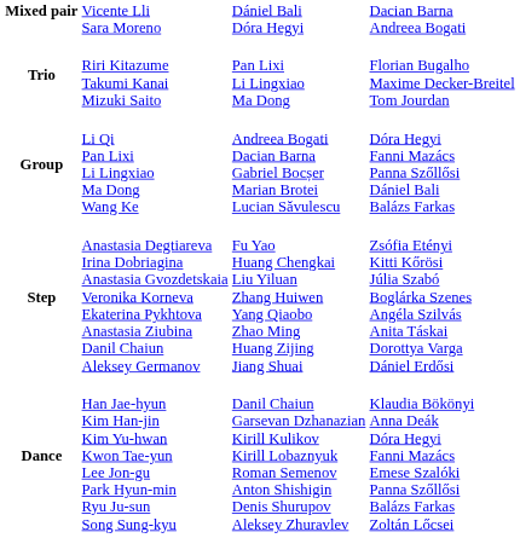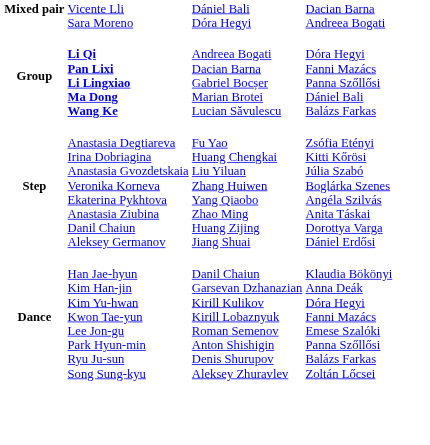 <table>
 <tr>
 <th scope="row">Mixed pair</th>
 <td><br><a href='#'>Vicente Lli</a><br><a href='#'>Sara Moreno</a></td>
 <td><br><a href='#'>Dániel Bali</a><br><a href='#'>Dóra Hegyi</a></td>
 <td><br><a href='#'>Dacian Barna</a><br><a href='#'>Andreea Bogati</a></td>
 </tr>
 <tr>
-<th scope="row">Trio</th>
-<td><br><a href='#'>Riri Kitazume</a><br><a href='#'>Takumi Kanai</a><br><a href='#'>Mizuki Saito</a></td>
-<td><br><a href='#'>Pan Lixi</a><br><a href='#'>Li Lingxiao</a><br><a href='#'>Ma Dong</a></td>
-<td><br><a href='#'>Florian Bugalho</a><br><a href='#'>Maxime Decker-Breitel</a><br><a href='#'>Tom Jourdan</a></td>
-</tr>
-<tr>
 <th scope="row">Group</th>
-<td><br><a href='#'>Li Qi</a><br><a href='#'>Pan Lixi</a><br><a href='#'>Li Lingxiao</a><br><a href='#'>Ma Dong</a><br><a href='#'>Wang Ke</a></td>
+<td><strong><br><a href='#'>Li Qi</a><br><a href='#'>Pan Lixi</a><br><a href='#'>Li Lingxiao</a><br><a href='#'>Ma Dong</a><br><a href='#'>Wang Ke</a></strong></td>
 <td><br><a href='#'>Andreea Bogati</a><br><a href='#'>Dacian Barna</a><br><a href='#'>Gabriel Bocșer</a><br><a href='#'>Marian Brotei</a><br><a href='#'>Lucian Săvulescu</a></td>
 <td><br><a href='#'>Dóra Hegyi</a><br><a href='#'>Fanni Mazács</a><br><a href='#'>Panna Szőllősi</a><br><a href='#'>Dániel Bali</a><br><a href='#'>Balázs Farkas</a></td>
 </tr>
 <tr>
 <th scope="row">Step</th>
 <td><br><a href='#'>Anastasia Degtiareva</a><br><a href='#'>Irina Dobriagina</a><br><a href='#'>Anastasia Gvozdetskaia</a><br><a href='#'>Veronika Korneva</a><br><a href='#'>Ekaterina Pykhtova</a><br><a href='#'>Anastasia Ziubina</a><br><a href='#'>Danil Chaiun</a><br><a href='#'>Aleksey Germanov</a></td>
 <td><br><a href='#'>Fu Yao</a><br><a href='#'>Huang Chengkai</a><br><a href='#'>Liu Yiluan</a><br><a href='#'>Zhang Huiwen</a><br><a href='#'>Yang Qiaobo</a><br><a href='#'>Zhao Ming</a><br><a href='#'>Huang Zijing</a><br><a href='#'>Jiang Shuai</a></td>
 <td><br><a href='#'>Zsófia Etényi</a><br><a href='#'>Kitti Kőrösi</a><br><a href='#'>Júlia Szabó</a><br><a href='#'>Boglárka Szenes</a><br><a href='#'>Angéla Szilvás</a><br><a href='#'>Anita Táskai</a><br><a href='#'>Dorottya Varga</a><br><a href='#'>Dániel Erdősi</a></td>
 </tr>
 <tr>
 <th scope="row">Dance</th>
 <td><br><a href='#'>Han Jae-hyun</a><br><a href='#'>Kim Han-jin</a><br><a href='#'>Kim Yu-hwan</a><br><a href='#'>Kwon Tae-yun</a><br><a href='#'>Lee Jon-gu</a><br><a href='#'>Park Hyun-min</a><br><a href='#'>Ryu Ju-sun</a><br><a href='#'>Song Sung-kyu</a></td>
 <td><br><a href='#'>Danil Chaiun</a><br><a href='#'>Garsevan Dzhanazian</a><br><a href='#'>Kirill Kulikov</a><br><a href='#'>Kirill Lobaznyuk</a><br><a href='#'>Roman Semenov</a><br><a href='#'>Anton Shishigin</a><br><a href='#'>Denis Shurupov</a><br><a href='#'>Aleksey Zhuravlev</a></td>
 <td><br><a href='#'>Klaudia Bökönyi</a><br><a href='#'>Anna Deák</a><br><a href='#'>Dóra Hegyi</a><br><a href='#'>Fanni Mazács</a><br><a href='#'>Emese Szalóki</a><br><a href='#'>Panna Szőllősi</a><br><a href='#'>Balázs Farkas</a><br><a href='#'>Zoltán Lőcsei</a></td>
 </tr>
 </table>
